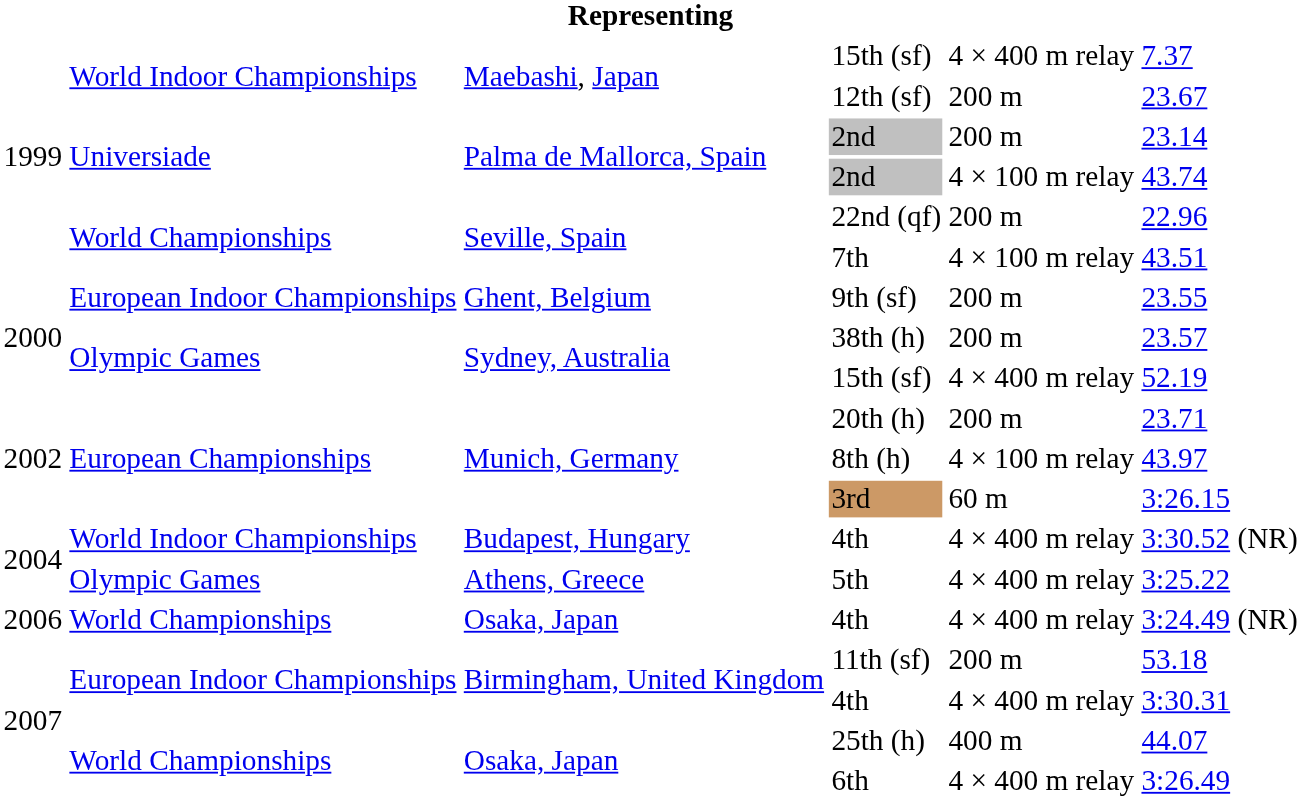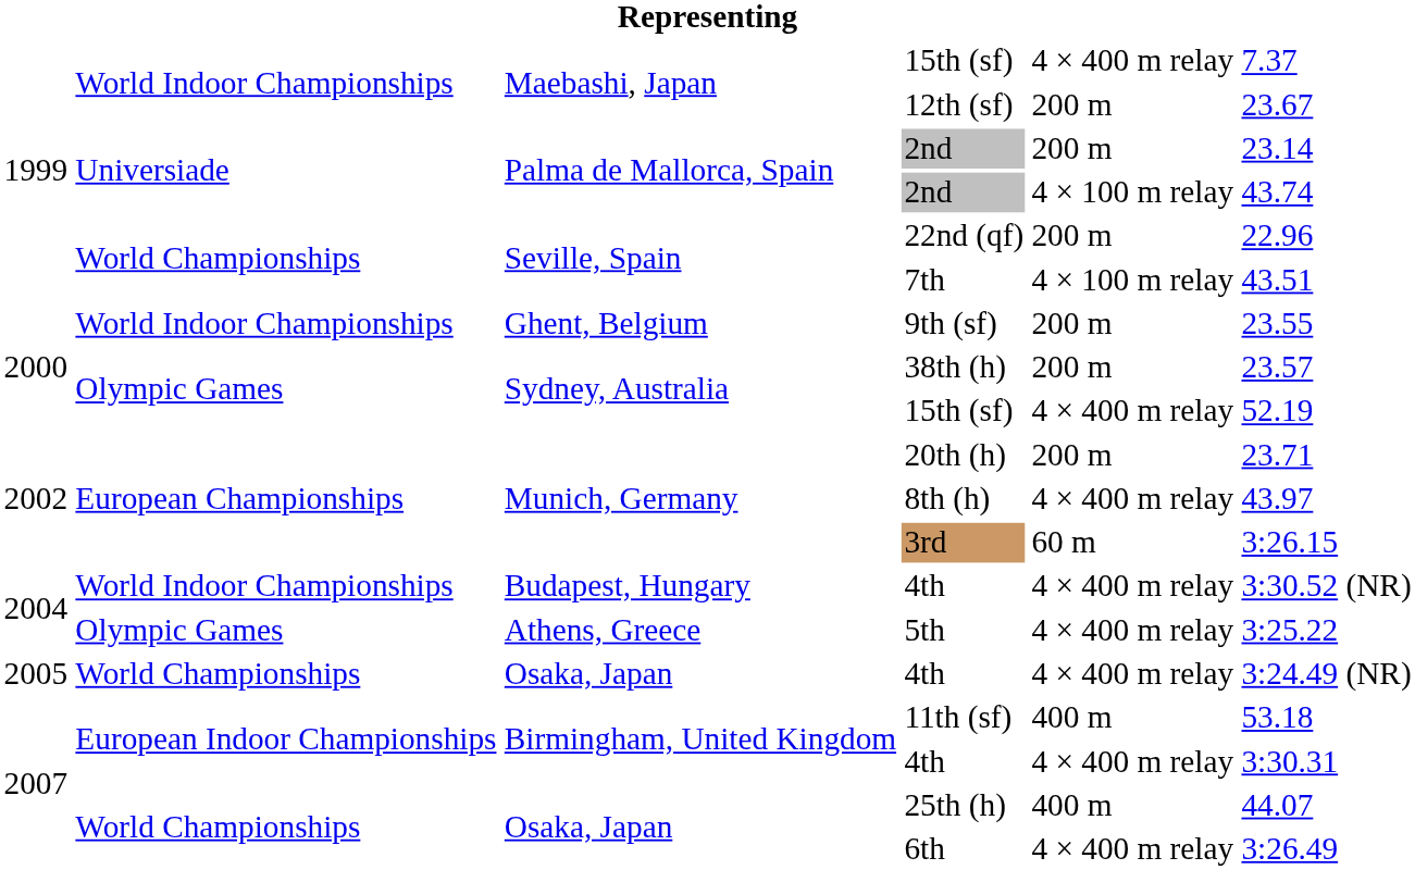 <table>
 <tr>
 <th colspan="6">Representing </th>
 </tr>
 <tr>
 <td rowspan=6>1999</td>
 <td rowspan=2><a href='#'>World Indoor Championships</a></td>
 <td rowspan=2><a href='#'>Maebashi</a>, <a href='#'>Japan</a></td>
 <td>15th (sf)</td>
 <td>4 × 400 m relay</td>
 <td><a href='#'>7.37</a></td>
 </tr>
 <tr>
 <td>12th (sf)</td>
 <td>200 m</td>
 <td><a href='#'>23.67</a></td>
 </tr>
 <tr>
 <td rowspan=2><a href='#'>Universiade</a></td>
 <td rowspan=2><a href='#'>Palma de Mallorca, Spain</a></td>
 <td bgcolor=silver>2nd</td>
 <td>200 m</td>
 <td><a href='#'>23.14</a></td>
 </tr>
 <tr>
 <td bgcolor=silver>2nd</td>
 <td>4 × 100 m relay</td>
 <td><a href='#'>43.74</a></td>
 </tr>
 <tr>
 <td rowspan=2><a href='#'>World Championships</a></td>
 <td rowspan=2><a href='#'>Seville, Spain</a></td>
 <td>22nd (qf)</td>
 <td>200 m</td>
 <td><a href='#'>22.96</a></td>
 </tr>
 <tr>
 <td>7th</td>
 <td>4 × 100 m relay</td>
 <td><a href='#'>43.51</a></td>
 </tr>
 <tr>
 <td rowspan=3>2000</td>
-<td><a href='#'>European Indoor Championships</a></td>
+<td><a href='#'>World Indoor Championships</a></td>
 <td><a href='#'>Ghent, Belgium</a></td>
 <td>9th (sf)</td>
 <td>200 m</td>
 <td><a href='#'>23.55</a></td>
 </tr>
 <tr>
 <td rowspan=2><a href='#'>Olympic Games</a></td>
 <td rowspan=2><a href='#'>Sydney, Australia</a></td>
 <td>38th (h)</td>
 <td>200 m</td>
 <td><a href='#'>23.57</a></td>
 </tr>
 <tr>
 <td>15th (sf)</td>
 <td>4 × 400 m relay</td>
 <td><a href='#'>52.19</a></td>
 </tr>
 <tr>
 <td rowspan=3>2002</td>
 <td rowspan=3><a href='#'>European Championships</a></td>
 <td rowspan=3><a href='#'>Munich, Germany</a></td>
 <td>20th (h)</td>
 <td>200 m</td>
 <td><a href='#'>23.71</a></td>
 </tr>
 <tr>
 <td>8th (h)</td>
-<td>4 × 100 m relay</td>
+<td>4 × 400 m relay</td>
 <td><a href='#'>43.97</a></td>
 </tr>
 <tr>
 <td bgcolor=cc9966>3rd</td>
 <td>60 m</td>
 <td><a href='#'>3:26.15</a></td>
 </tr>
 <tr>
 <td rowspan=2>2004</td>
 <td><a href='#'>World Indoor Championships</a></td>
 <td><a href='#'>Budapest, Hungary</a></td>
 <td>4th</td>
 <td>4 × 400 m relay</td>
 <td><a href='#'>3:30.52</a> (NR)</td>
 </tr>
 <tr>
 <td><a href='#'>Olympic Games</a></td>
 <td><a href='#'>Athens, Greece</a></td>
 <td>5th</td>
 <td>4 × 400 m relay</td>
 <td><a href='#'>3:25.22</a></td>
 </tr>
 <tr>
-<td>2006</td>
+<td>2005</td>
 <td><a href='#'>World Championships</a></td>
 <td><a href='#'>Osaka, Japan</a></td>
 <td>4th</td>
 <td>4 × 400 m relay</td>
 <td><a href='#'>3:24.49</a> (NR)</td>
 </tr>
 <tr>
 <td rowspan=4>2007</td>
 <td rowspan=2><a href='#'>European Indoor Championships</a></td>
 <td rowspan=2><a href='#'>Birmingham, United Kingdom</a></td>
 <td>11th (sf)</td>
-<td>200 m</td>
+<td>400 m</td>
 <td><a href='#'>53.18</a></td>
 </tr>
 <tr>
 <td>4th</td>
 <td>4 × 400 m relay</td>
 <td><a href='#'>3:30.31</a></td>
 </tr>
 <tr>
 <td rowspan=2><a href='#'>World Championships</a></td>
 <td rowspan=2><a href='#'>Osaka, Japan</a></td>
 <td>25th (h)</td>
 <td>400 m</td>
 <td><a href='#'>44.07</a></td>
 </tr>
 <tr>
 <td>6th</td>
 <td>4 × 400 m relay</td>
 <td><a href='#'>3:26.49</a></td>
 </tr>
 </table>
